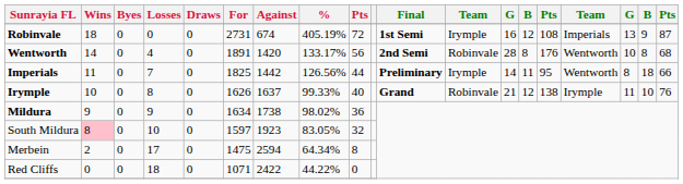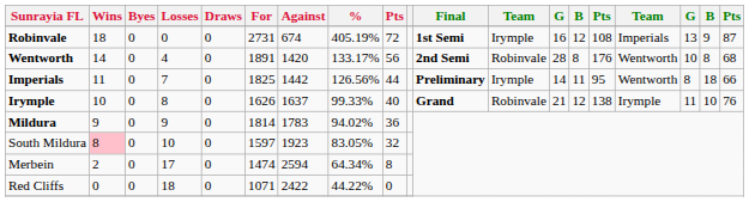 <table class="wikitable">
 <tr>
 <th style="color:crimson">Sunrayia FL</th>
 <th style="color:crimson">Wins</th>
 <th style="color:crimson">Byes</th>
 <th style="color:crimson">Losses</th>
 <th style="color:crimson">Draws</th>
 <th style="color:crimson">For</th>
 <th style="color:crimson">Against</th>
 <th style="color:crimson">%</th>
 <th style="color:crimson">Pts</th>
 <th></th>
 <th style="color:green">Final</th>
 <th style="color:green">Team</th>
 <th style="color:green">G</th>
 <th style="color:green">B</th>
 <th style="color:green">Pts</th>
 <th style="color:green">Team</th>
 <th style="color:green">G</th>
 <th style="color:green">B</th>
 <th style="color:green">Pts</th>
 </tr>
 <tr>
 </tr>
 <tr>
 </tr>
 <tr>
 <td><strong>	Robinvale	</strong></td>
 <td>18</td>
 <td>0</td>
 <td>0</td>
 <td>0</td>
 <td>2731</td>
 <td>674</td>
 <td>405.19%</td>
 <td>72</td>
 <td></td>
 <td><strong>1st Semi</strong></td>
 <td>Irymple</td>
 <td>16</td>
 <td>12</td>
 <td>108</td>
 <td>Imperials</td>
 <td>13</td>
 <td>9</td>
 <td>87</td>
 </tr>
 <tr>
 <td><strong>	Wentworth	</strong></td>
 <td>14</td>
 <td>0</td>
 <td>4</td>
 <td>0</td>
 <td>1891</td>
 <td>1420</td>
 <td>133.17%</td>
 <td>56</td>
 <td></td>
 <td><strong>2nd Semi</strong></td>
 <td>Robinvale</td>
 <td>28</td>
 <td>8</td>
 <td>176</td>
 <td>Wentworth</td>
 <td>10</td>
 <td>8</td>
 <td>68</td>
 </tr>
 <tr>
 <td><strong>	Imperials	</strong></td>
 <td>11</td>
 <td>0</td>
 <td>7</td>
 <td>0</td>
 <td>1825</td>
 <td>1442</td>
 <td>126.56%</td>
 <td>44</td>
 <td></td>
 <td><strong>Preliminary</strong></td>
 <td>Irymple</td>
 <td>14</td>
 <td>11</td>
 <td>95</td>
 <td>Wentworth</td>
 <td>8</td>
 <td>18</td>
 <td>66</td>
 </tr>
 <tr>
 <td><strong>	Irymple	</strong></td>
 <td>10</td>
 <td>0</td>
 <td>8</td>
 <td>0</td>
 <td>1626</td>
 <td>1637</td>
 <td>99.33%</td>
 <td>40</td>
 <td></td>
 <td><strong>Grand</strong></td>
 <td>Robinvale</td>
 <td>21</td>
 <td>12</td>
 <td>138</td>
 <td>Irymple</td>
 <td>11</td>
 <td>10</td>
 <td>76</td>
 </tr>
 <tr>
 <td><strong>	Mildura	</strong></td>
 <td>9</td>
 <td>0</td>
 <td>9</td>
 <td>0</td>
-<td>1634</td>
-<td>1738</td>
-<td>98.02%</td>
+<td>1814</td>
+<td>1783</td>
+<td>94.02%</td>
 <td>36</td>
 <td></td>
 </tr>
 <tr>
 <td>South Mildura</td>
 <td style="background: pink;">8</td>
 <td>0</td>
 <td>10</td>
 <td>0</td>
 <td>1597</td>
 <td>1923</td>
 <td>83.05%</td>
 <td>32</td>
 <td></td>
 </tr>
 <tr>
 <td>Merbein</td>
 <td>2</td>
 <td>0</td>
 <td>17</td>
 <td>0</td>
-<td>1475</td>
+<td>1474</td>
 <td>2594</td>
 <td>64.34%</td>
 <td>8</td>
 <td></td>
 </tr>
 <tr>
 <td>Red Cliffs</td>
 <td>0</td>
 <td>0</td>
 <td>18</td>
 <td>0</td>
 <td>1071</td>
 <td>2422</td>
 <td>44.22%</td>
 <td>0</td>
 <td></td>
 </tr>
 <tr>
 </tr>
 </table>
